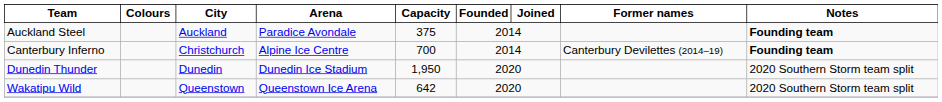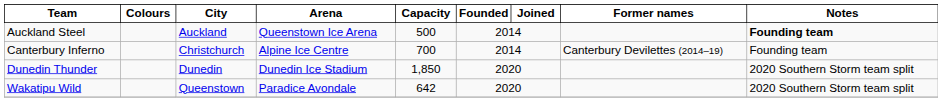 <table class="wikitable toccolours" style="width:80em">
 <tr>
 </tr>
 <tr>
 <th style="background:#FFFFFF;color:black;border:#000000 1px solid">Team</th>
 <th style="background:#FFFFFF;color:black;border:#000000 1px solid">Colours</th>
 <th style="background:#FFFFFF;color:black;border:#000000 1px solid">City</th>
 <th style="background:#FFFFFF;color:black;border:#000000 1px solid">Arena</th>
 <th style="background:#FFFFFF;color:black;border:#000000 1px solid">Capacity</th>
 <th style="background:#FFFFFF;color:black;border:#000000 1px solid; width: 60px">Founded</th>
 <th style="background:#FFFFFF;color:black;border:#000000 1px solid; width: 60px">Joined</th>
 <th style="background:#FFFFFF;color:black;border:#000000 1px solid">Former names</th>
 <th style="background:#FFFFFF;color:black;border:#000000 1px solid">Notes</th>
 </tr>
 <tr>
 <td>Auckland Steel</td>
 <td align=center> </td>
 <td><a href='#'>Auckland</a></td>
-<td><a href='#'>Paradice Avondale</a></td>
-<td align=center>375</td>
+<td><a href='#'>Queenstown Ice Arena</a></td>
+<td align=center>500</td>
 <td colspan=2 align=center>2014</td>
 <td></td>
 <td><strong>Founding team</strong></td>
 </tr>
 <tr>
 <td>Canterbury Inferno</td>
 <td align=center> </td>
 <td> <a href='#'>Christchurch</a></td>
 <td><a href='#'>Alpine Ice Centre</a></td>
 <td align=center>700</td>
 <td colspan=2 align=center>2014</td>
 <td>Canterbury Devilettes <small>(2014–19)</small></td>
-<td><strong>Founding team</strong></td>
+<td>Founding team</td>
 </tr>
 <tr>
 <td><a href='#'>Dunedin Thunder</a></td>
 <td align=center> </td>
 <td> <a href='#'>Dunedin</a></td>
 <td><a href='#'>Dunedin Ice Stadium</a></td>
-<td align=center>1,950</td>
+<td align=center>1,850</td>
 <td colspan=2 align=center>2020</td>
 <td></td>
 <td>2020 Southern Storm team split</td>
 </tr>
 <tr>
 <td><a href='#'>Wakatipu Wild</a></td>
 <td align=center> </td>
 <td> <a href='#'>Queenstown</a></td>
-<td><a href='#'>Queenstown Ice Arena</a></td>
+<td><a href='#'>Paradice Avondale</a></td>
 <td align=center>642</td>
 <td colspan=2 align=center>2020</td>
 <td></td>
 <td>2020 Southern Storm team split</td>
 </tr>
 <tr>
 </tr>
 </table>
